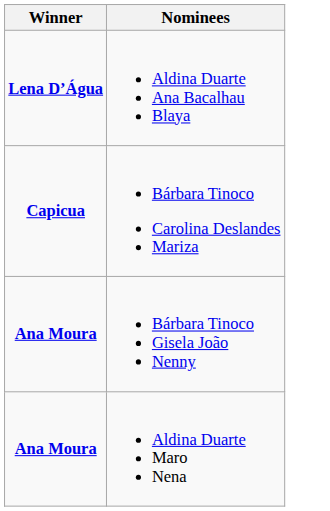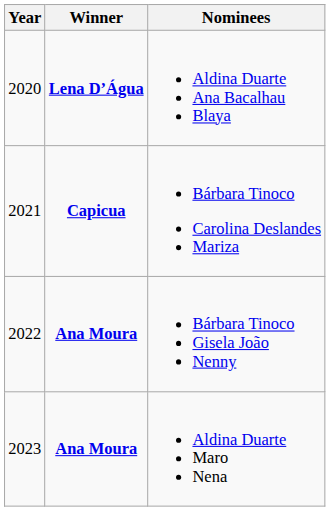 <table class="wikitable sortable">
 <tr>
+<th>Year</th>
 <th>Winner</th>
 <th>Nominees</th>
 </tr>
 <tr>
+<td align="center">2020</td>
 <td align="center"><strong><a href='#'>Lena D’Água</a></strong></td>
 <td><br><ul><li><a href='#'>Aldina Duarte</a></li><li><a href='#'>Ana Bacalhau</a></li><li><a href='#'>Blaya</a></li></ul></td>
 </tr>
 <tr>
+<td align="center">2021</td>
 <td align="center"><strong><a href='#'>Capicua</a></strong></td>
 <td><br><ul><li><a href='#'>Bárbara Tinoco</a></li></ul><ul><li><a href='#'>Carolina Deslandes</a></li><li><a href='#'>Mariza</a></li></ul></td>
 </tr>
 <tr>
+<td align="center">2022</td>
 <td align="center"><strong><a href='#'>Ana Moura</a></strong></td>
 <td><br><ul><li><a href='#'>Bárbara Tinoco</a></li><li><a href='#'>Gisela João</a></li><li><a href='#'>Nenny</a></li></ul></td>
 </tr>
 <tr>
+<td align="center">2023</td>
 <td align="center"><strong><a href='#'>Ana Moura</a></strong></td>
 <td><br><ul><li><a href='#'>Aldina Duarte</a></li><li>Maro</li><li>Nena</li></ul></td>
 </tr>
 </table>
